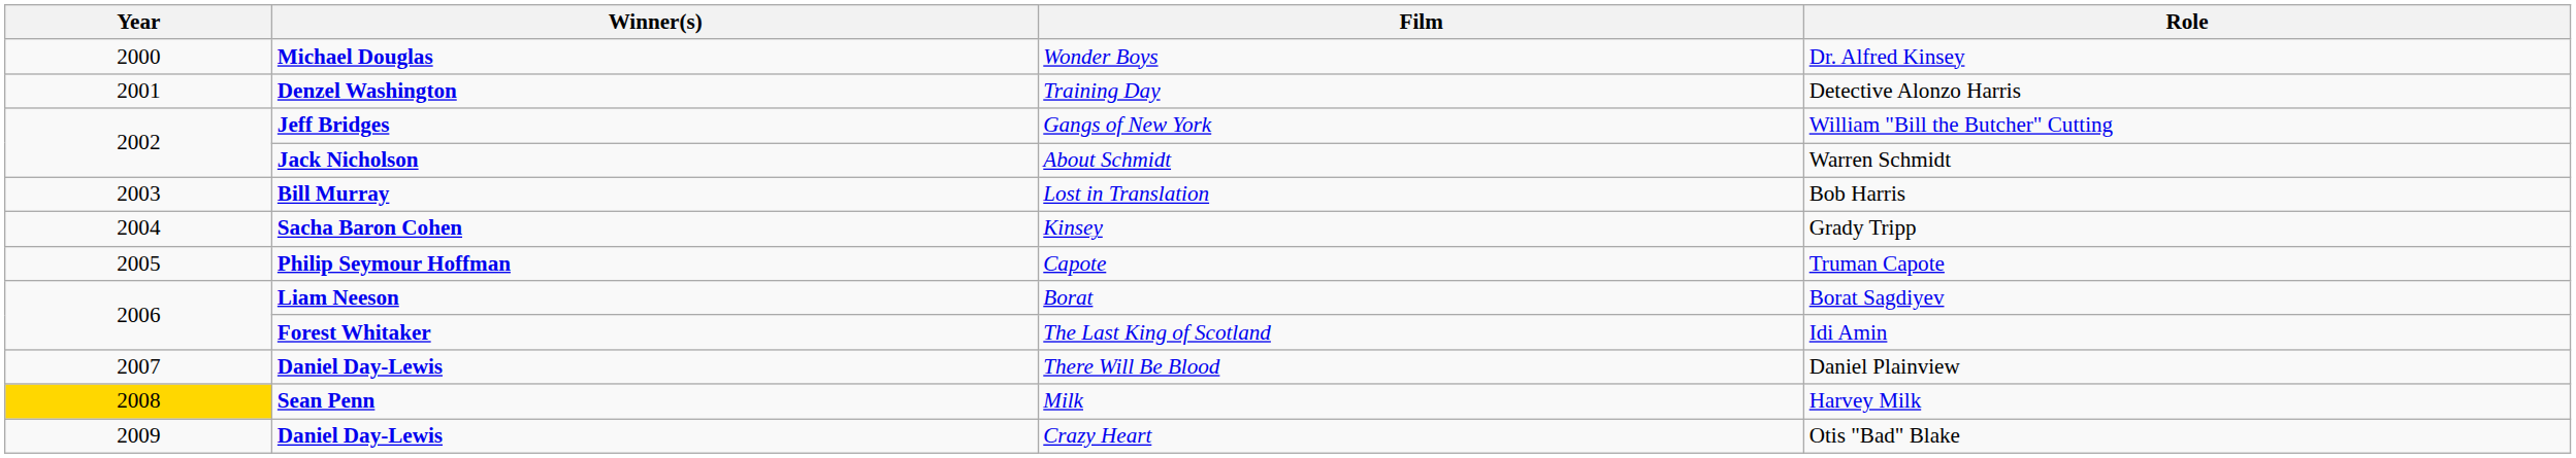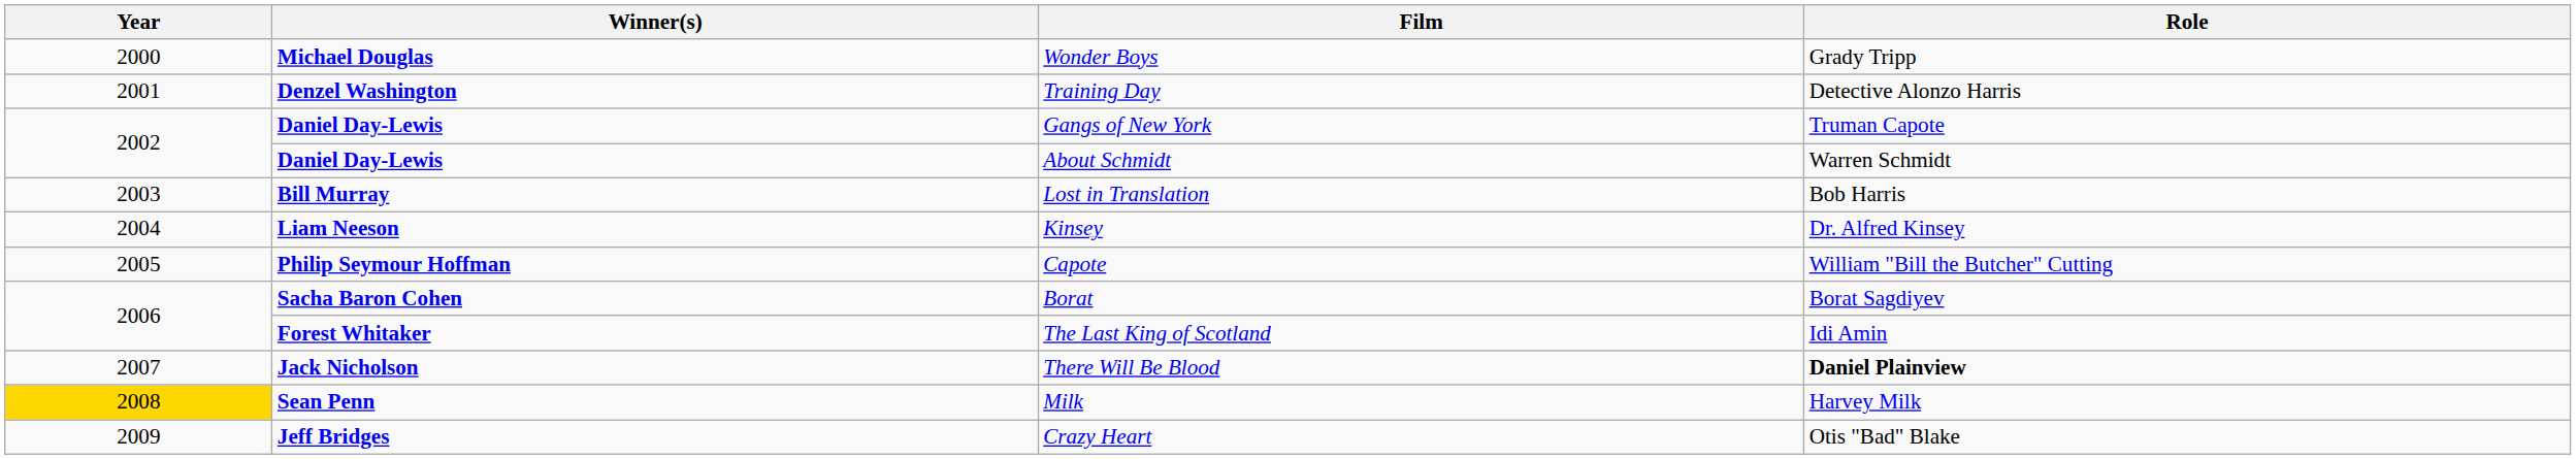 <table class="wikitable" width="95%" cellpadding="5">
 <tr>
 <th width="100"><strong>Year</strong></th>
 <th width="300"><strong>Winner(s)</strong></th>
 <th width="300"><strong>Film</strong></th>
 <th width="300"><strong>Role</strong></th>
 </tr>
 <tr>
 <td style="text-align:center;">2000</td>
 <td><strong><a href='#'>Michael Douglas</a></strong></td>
 <td><em><a href='#'>Wonder Boys</a></em></td>
-<td><a href='#'>Dr. Alfred Kinsey</a></td>
+<td>Grady Tripp</td>
 </tr>
 <tr>
 <td style="text-align:center;">2001</td>
 <td><strong><a href='#'>Denzel Washington</a></strong></td>
 <td><em><a href='#'>Training Day</a></em></td>
 <td>Detective Alonzo Harris</td>
 </tr>
 <tr>
 <td rowspan="2" style="text-align:center;">2002</td>
-<td><strong><a href='#'>Jeff Bridges</a></strong></td>
+<td><strong><a href='#'>Daniel Day-Lewis</a></strong></td>
 <td><em><a href='#'>Gangs of New York</a></em></td>
-<td><a href='#'>William "Bill the Butcher" Cutting</a></td>
+<td><a href='#'>Truman Capote</a></td>
 </tr>
 <tr>
-<td><strong><a href='#'>Jack Nicholson</a></strong></td>
+<td><strong><a href='#'>Daniel Day-Lewis</a></strong></td>
 <td><em><a href='#'>About Schmidt</a></em></td>
 <td>Warren Schmidt</td>
 </tr>
 <tr>
 <td style="text-align:center;">2003</td>
 <td><strong><a href='#'>Bill Murray</a></strong></td>
 <td><em><a href='#'>Lost in Translation</a></em></td>
 <td>Bob Harris</td>
 </tr>
 <tr>
 <td style="text-align:center;">2004</td>
-<td><strong><a href='#'>Sacha Baron Cohen</a></strong></td>
+<td><strong><a href='#'>Liam Neeson</a></strong></td>
 <td><em><a href='#'>Kinsey</a></em></td>
-<td>Grady Tripp</td>
+<td><a href='#'>Dr. Alfred Kinsey</a></td>
 </tr>
 <tr>
 <td style="text-align:center;">2005</td>
 <td><strong><a href='#'>Philip Seymour Hoffman</a></strong></td>
 <td><em><a href='#'>Capote</a></em></td>
-<td><a href='#'>Truman Capote</a></td>
+<td><a href='#'>William "Bill the Butcher" Cutting</a></td>
 </tr>
 <tr>
 <td rowspan="2" style="text-align:center;">2006</td>
-<td><strong><a href='#'>Liam Neeson</a></strong></td>
+<td><strong><a href='#'>Sacha Baron Cohen</a></strong></td>
 <td><em><a href='#'>Borat</a></em></td>
 <td><a href='#'>Borat Sagdiyev</a></td>
 </tr>
 <tr>
 <td><strong><a href='#'>Forest Whitaker</a></strong></td>
 <td><em><a href='#'>The Last King of Scotland</a></em></td>
 <td><a href='#'>Idi Amin</a></td>
 </tr>
 <tr>
 <td style="text-align:center;">2007</td>
-<td><strong><a href='#'>Daniel Day-Lewis</a></strong></td>
+<td><strong><a href='#'>Jack Nicholson</a></strong></td>
 <td><em><a href='#'>There Will Be Blood</a></em></td>
-<td>Daniel Plainview</td>
+<td><strong>Daniel Plainview</strong></td>
 </tr>
 <tr>
 <td style="background: gold; text-align:center;">2008</td>
 <td><strong><a href='#'>Sean Penn</a></strong></td>
 <td><em><a href='#'>Milk</a></em></td>
 <td><a href='#'>Harvey Milk</a></td>
 </tr>
 <tr>
 <td style="text-align:center;">2009</td>
-<td><strong><a href='#'>Daniel Day-Lewis</a></strong></td>
+<td><strong><a href='#'>Jeff Bridges</a></strong></td>
 <td><em><a href='#'>Crazy Heart</a></em></td>
 <td>Otis "Bad" Blake</td>
 </tr>
 </table>
